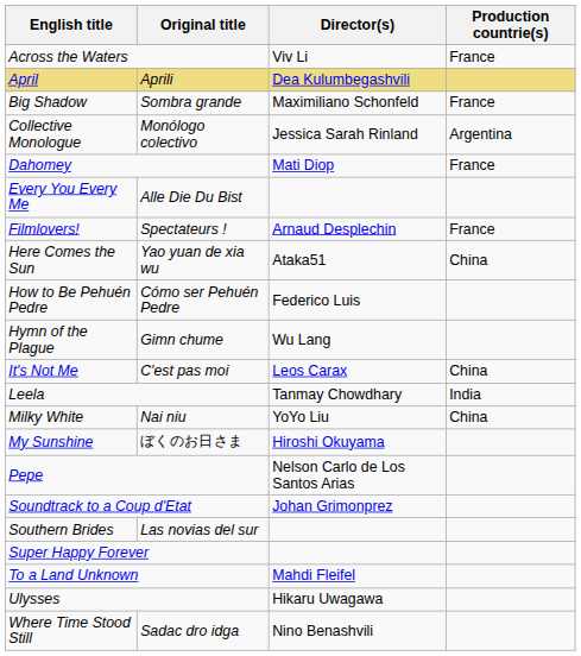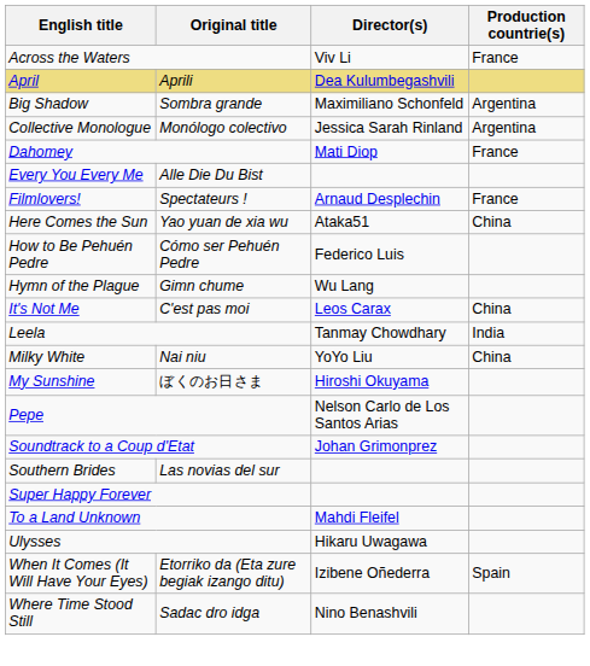 <table class="sortable wikitable" style="width:100%; margin-bottom:4px" cellpadding="5">
 <tr>
 <th scope="col">English title</th>
 <th scope="col">Original title</th>
 <th scope="col">Director(s)</th>
 <th scope="col">Production countrie(s)</th>
 </tr>
 <tr>
 <td colspan = "2"><em>Across the Waters</em></td>
 <td>Viv Li</td>
 <td>France</td>
 </tr>
 <tr style="background:#EEDD82">
 <td><em><a href='#'>April</a></em></td>
 <td><em>Aprili</em></td>
 <td><a href='#'>Dea Kulumbegashvili</a></td>
 <td></td>
 </tr>
 <tr>
 <td><em>Big Shadow</em></td>
 <td><em>Sombra grande</em></td>
 <td>Maximiliano Schonfeld</td>
-<td>France</td>
+<td>Argentina</td>
 </tr>
 <tr>
 <td><em>Collective Monologue</em></td>
 <td><em>Monólogo colectivo</em></td>
 <td>Jessica Sarah Rinland</td>
 <td>Argentina</td>
 </tr>
 <tr>
 <td colspan = "2"><em><a href='#'>Dahomey</a></em></td>
 <td><a href='#'>Mati Diop</a></td>
 <td>France</td>
 </tr>
 <tr>
 <td><em><a href='#'>Every You Every Me</a></em></td>
 <td><em>Alle Die Du Bist</em></td>
 <td></td>
 <td></td>
 </tr>
 <tr>
 <td><em><a href='#'>Filmlovers!</a></em></td>
 <td><em>Spectateurs !</em></td>
 <td><a href='#'>Arnaud Desplechin</a></td>
 <td>France</td>
 </tr>
 <tr>
 <td><em>Here Comes the Sun</em></td>
 <td><em>Yao yuan de xia wu</em></td>
 <td>Ataka51</td>
 <td>China</td>
 </tr>
 <tr>
 <td><em>How to Be Pehuén Pedre</em></td>
 <td><em>Cómo ser Pehuén Pedre</em></td>
 <td>Federico Luis</td>
 <td></td>
 </tr>
 <tr>
 <td><em>Hymn of the Plague</em></td>
 <td><em>Gimn chume</em></td>
 <td>Wu Lang</td>
 <td></td>
 </tr>
 <tr>
 <td><em><a href='#'>It's Not Me</a></em></td>
 <td><em>C'est pas moi</em></td>
 <td><a href='#'>Leos Carax</a></td>
 <td>China</td>
 </tr>
 <tr>
 <td colspan = "2"><em>Leela</em></td>
 <td>Tanmay Chowdhary</td>
 <td>India</td>
 </tr>
 <tr>
 <td><em>Milky White</em></td>
 <td><em>Nai niu</em></td>
 <td>YoYo Liu</td>
 <td>China</td>
 </tr>
 <tr>
 <td><em><a href='#'>My Sunshine</a></em></td>
 <td>ぼくのお日さま</td>
 <td><a href='#'>Hiroshi Okuyama</a></td>
 <td></td>
 </tr>
 <tr>
 <td colspan = "2"><em><a href='#'>Pepe</a></em></td>
 <td>Nelson Carlo de Los Santos Arias</td>
 <td></td>
 </tr>
 <tr>
 <td colspan = "2"><em><a href='#'>Soundtrack to a Coup d'Etat</a></em></td>
 <td><a href='#'>Johan Grimonprez</a></td>
 <td></td>
 </tr>
 <tr>
 <td><em>Southern Brides</em></td>
 <td><em>Las novias del sur</em></td>
 <td></td>
 <td></td>
 </tr>
 <tr>
 <td colspan = "2"><em><a href='#'>Super Happy Forever</a></em></td>
 <td></td>
 <td></td>
 </tr>
 <tr>
 <td colspan = "2"><em><a href='#'>To a Land Unknown</a></em></td>
 <td><a href='#'>Mahdi Fleifel</a></td>
 <td></td>
 </tr>
 <tr>
 <td colspan = "2"><em>Ulysses</em></td>
 <td>Hikaru Uwagawa</td>
 <td></td>
 </tr>
 <tr>
+<td><em>When It Comes (It Will Have Your Eyes)</em></td>
+<td><em>Etorriko da (Eta zure begiak izango ditu)</em></td>
+<td>Izibene Oñederra</td>
+<td>Spain</td>
+</tr>
+<tr>
 <td><em>Where Time Stood Still</em></td>
 <td><em>Sadac dro idga</em></td>
 <td>Nino Benashvili</td>
 <td></td>
 </tr>
 </table>
